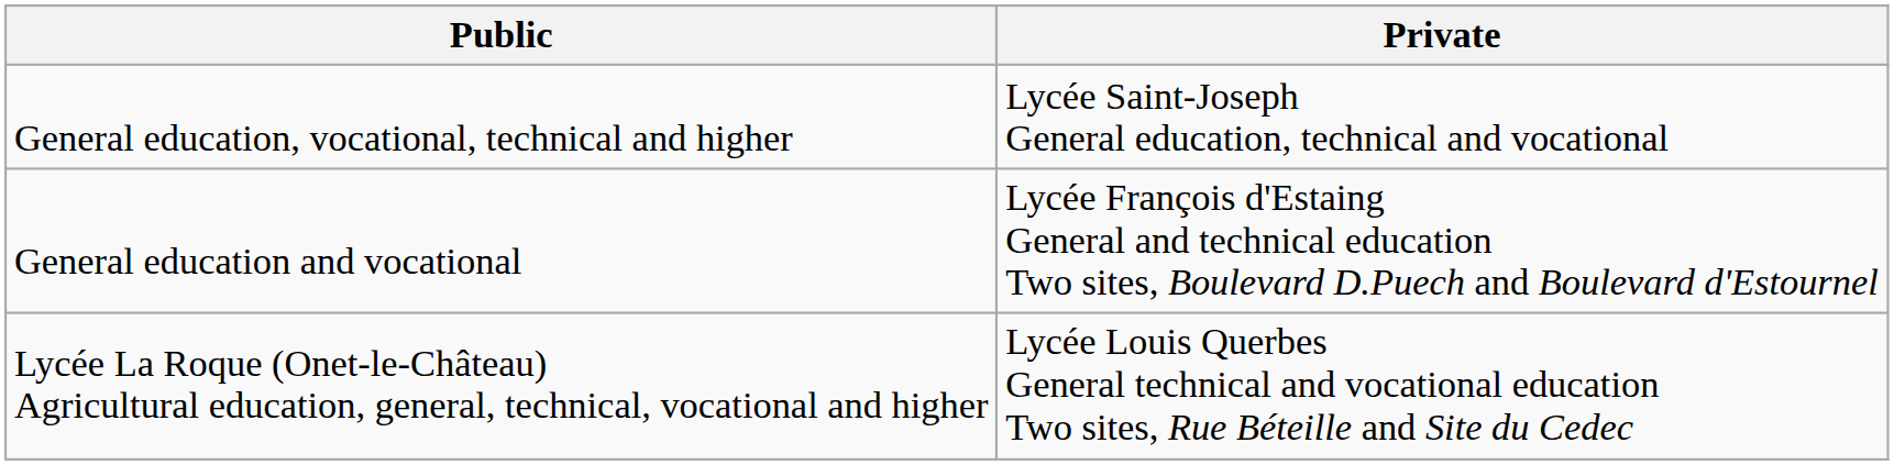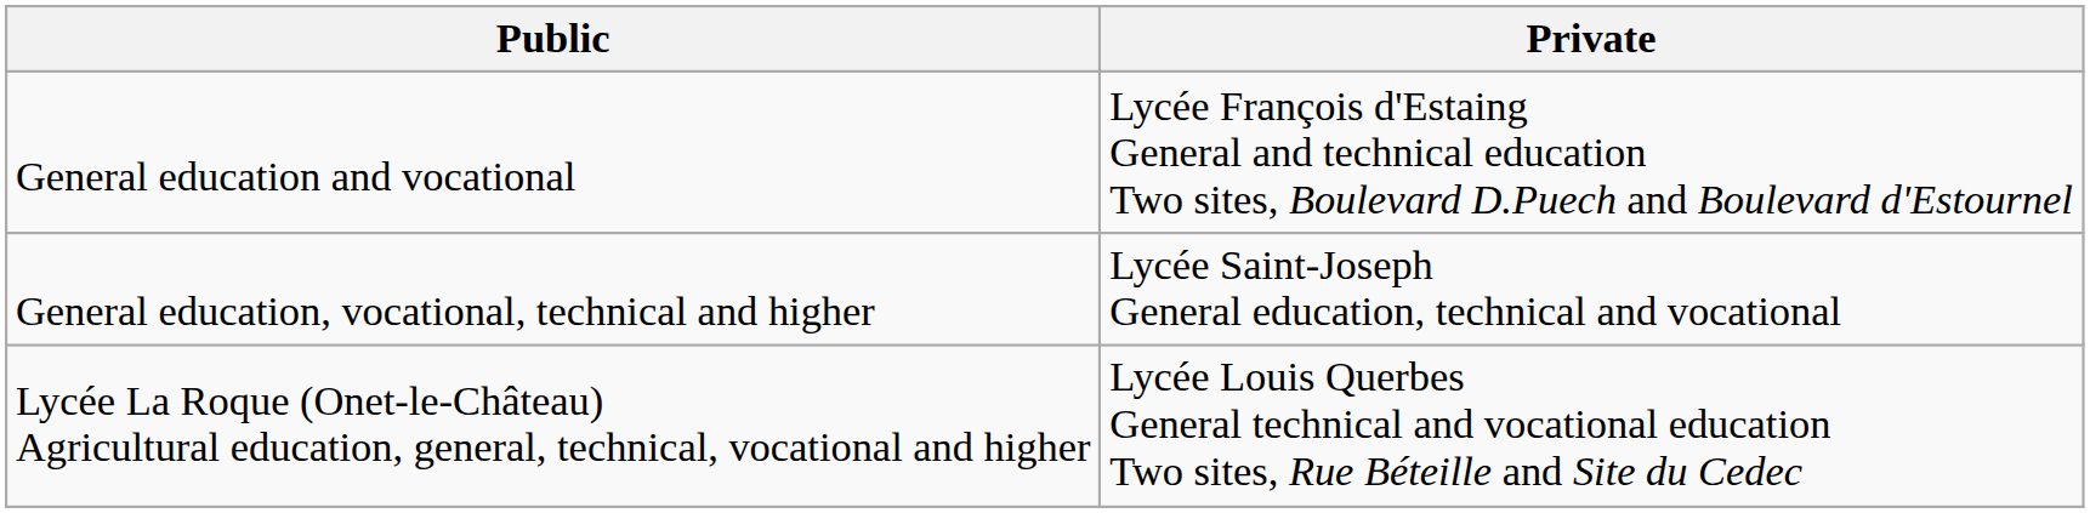 <table class="wikitable">
 <tr>
 <th>Public</th>
 <th>Private</th>
 </tr>
 <tr>
+<td><br>General education and vocational</td>
+<td>Lycée François d'Estaing<br>General and technical education<br>Two sites, <em>Boulevard D.Puech</em> and <em>Boulevard d'Estournel</em></td>
+</tr>
+<tr>
 <td><br>General education, vocational, technical and higher</td>
 <td>Lycée Saint-Joseph<br>General education, technical and vocational</td>
-</tr>
-<tr>
-<td><br>General education and vocational</td>
-<td>Lycée François d'Estaing<br>General and technical education<br>Two sites, <em>Boulevard D.Puech</em> and <em>Boulevard d'Estournel</em></td>
 </tr>
 <tr>
 <td>Lycée La Roque (Onet-le-Château)<br>Agricultural education, general, technical, vocational and higher</td>
 <td>Lycée Louis Querbes<br>General technical and vocational education<br>Two sites, <em>Rue Béteille</em> and <em>Site du Cedec</em></td>
 </tr>
 </table>
